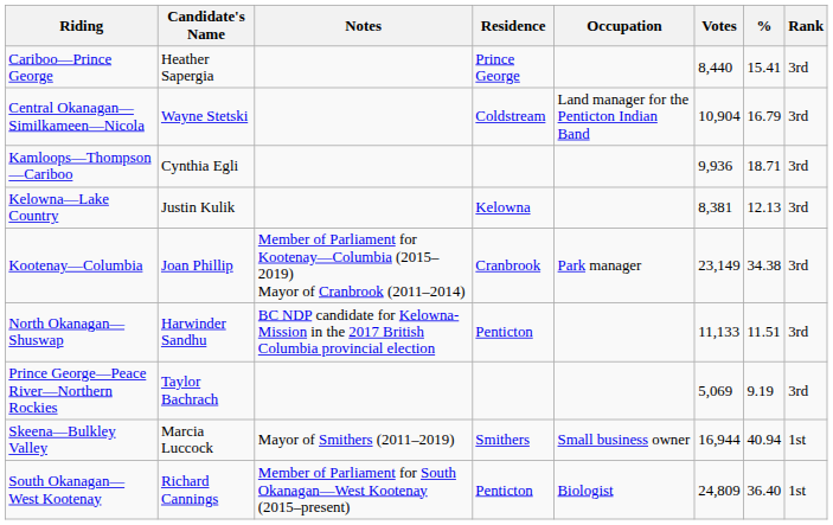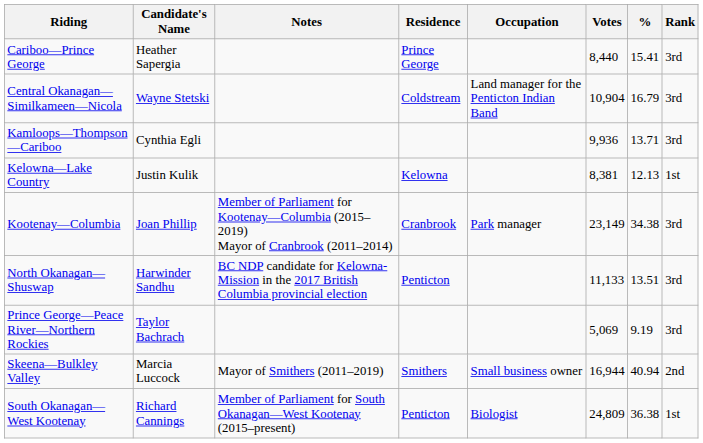 <table class="wikitable sortable">
 <tr>
 <th>Riding<br></th>
 <th>Candidate's Name</th>
 <th>Notes</th>
 <th>Residence</th>
 <th>Occupation</th>
 <th>Votes</th>
 <th>%</th>
 <th>Rank</th>
 </tr>
 <tr>
 <td><a href='#'>Cariboo—Prince George</a></td>
 <td>Heather Sapergia</td>
 <td></td>
 <td><a href='#'>Prince George</a></td>
 <td></td>
 <td>8,440</td>
 <td>15.41</td>
 <td>3rd</td>
 </tr>
 <tr>
 <td><a href='#'>Central Okanagan—Similkameen—Nicola</a></td>
 <td><a href='#'>Wayne Stetski</a></td>
 <td></td>
 <td><a href='#'>Coldstream</a></td>
 <td>Land manager for the <a href='#'>Penticton Indian Band</a></td>
 <td>10,904</td>
 <td>16.79</td>
 <td>3rd</td>
 </tr>
 <tr>
 <td><a href='#'>Kamloops—Thompson—Cariboo</a></td>
 <td>Cynthia Egli</td>
 <td></td>
 <td></td>
 <td></td>
 <td>9,936</td>
-<td>18.71</td>
+<td>13.71</td>
 <td>3rd</td>
 </tr>
 <tr>
 <td><a href='#'>Kelowna—Lake Country</a></td>
 <td>Justin Kulik</td>
 <td></td>
 <td><a href='#'>Kelowna</a></td>
 <td></td>
 <td>8,381</td>
 <td>12.13</td>
-<td>3rd</td>
+<td>1st</td>
 </tr>
 <tr>
 <td><a href='#'>Kootenay—Columbia</a></td>
 <td><a href='#'>Joan Phillip</a></td>
 <td><a href='#'>Member of Parliament</a> for <a href='#'>Kootenay—Columbia</a> (2015–2019) <br> Mayor of <a href='#'>Cranbrook</a> (2011–2014)</td>
 <td><a href='#'>Cranbrook</a></td>
 <td><a href='#'>Park</a> manager</td>
 <td>23,149</td>
 <td>34.38</td>
 <td>3rd</td>
 </tr>
 <tr>
 <td><a href='#'>North Okanagan—Shuswap</a></td>
 <td><a href='#'>Harwinder Sandhu</a></td>
 <td><a href='#'>BC NDP</a> candidate for <a href='#'>Kelowna-Mission</a> in the <a href='#'>2017 British Columbia provincial election</a></td>
 <td><a href='#'>Penticton</a></td>
 <td></td>
 <td>11,133</td>
-<td>11.51</td>
+<td>13.51</td>
 <td>3rd</td>
 </tr>
 <tr>
 <td><a href='#'>Prince George—Peace River—Northern Rockies</a></td>
 <td><a href='#'>Taylor Bachrach</a></td>
 <td></td>
 <td></td>
 <td></td>
 <td>5,069</td>
 <td>9.19</td>
 <td>3rd</td>
 </tr>
 <tr>
 <td><a href='#'>Skeena—Bulkley Valley</a></td>
 <td>Marcia Luccock</td>
 <td>Mayor of <a href='#'>Smithers</a> (2011–2019)</td>
 <td><a href='#'>Smithers</a></td>
 <td><a href='#'>Small business</a> owner</td>
 <td>16,944</td>
 <td>40.94</td>
-<td>1st</td>
+<td>2nd</td>
 </tr>
 <tr>
 <td><a href='#'>South Okanagan—West Kootenay</a></td>
 <td><a href='#'>Richard Cannings</a></td>
 <td><a href='#'>Member of Parliament</a> for <a href='#'>South Okanagan—West Kootenay</a> (2015–present)</td>
 <td><a href='#'>Penticton</a></td>
 <td><a href='#'>Biologist</a></td>
 <td>24,809</td>
-<td>36.40</td>
+<td>36.38</td>
 <td>1st</td>
 </tr>
 </table>
